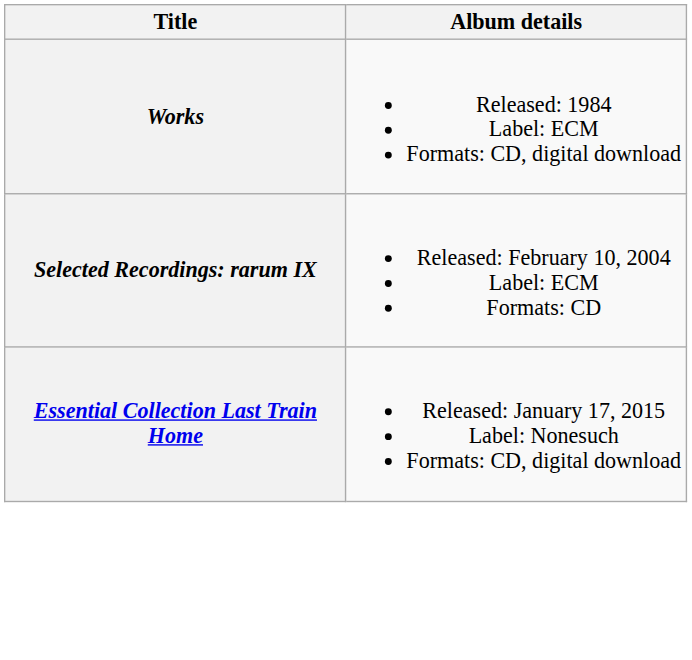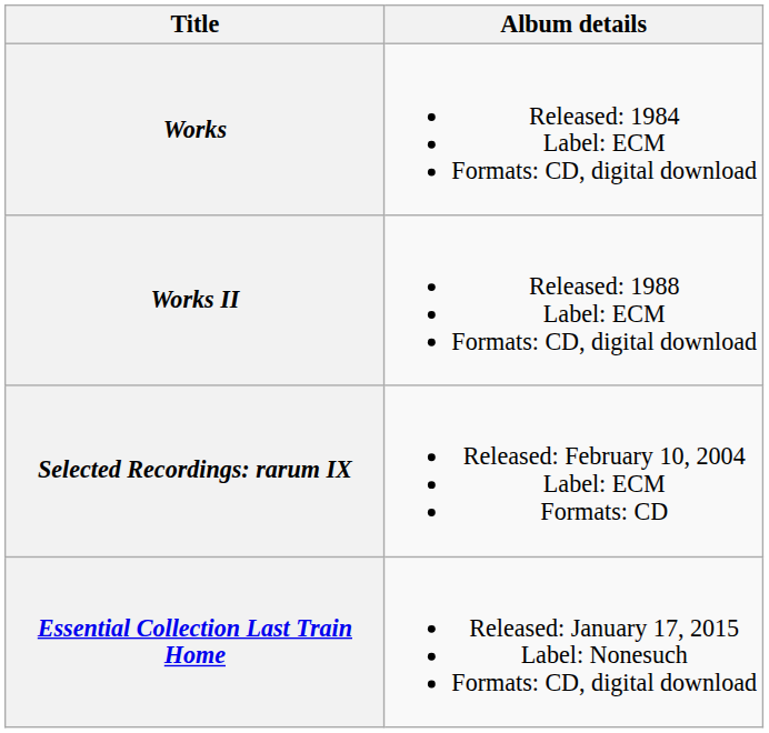 <table class="wikitable plainrowheaders" style="text-align:center;">
 <tr>
 <th scope="col" style="width:15em;">Title</th>
 <th scope="col">Album details</th>
 </tr>
 <tr>
 <th scope="row"><em>Works</em></th>
 <td><br><ul><li>Released: 1984</li><li>Label: ECM</li><li>Formats: CD, digital download</li></ul></td>
 </tr>
 <tr>
+<th scope="row"><em>Works II</em></th>
+<td><br><ul><li>Released: 1988</li><li>Label: ECM</li><li>Formats: CD, digital download</li></ul></td>
+</tr>
+<tr>
 <th scope="row"><em>Selected Recordings: rarum IX</em></th>
 <td><br><ul><li>Released: February 10, 2004</li><li>Label: ECM</li><li>Formats: CD</li></ul></td>
 </tr>
 <tr>
 <th scope="row"><em><a href='#'>Essential Collection Last Train Home</a></em></th>
 <td><br><ul><li>Released: January 17, 2015</li><li>Label: Nonesuch</li><li>Formats: CD, digital download</li></ul></td>
 </tr>
 </table>
